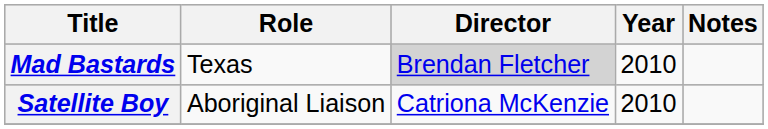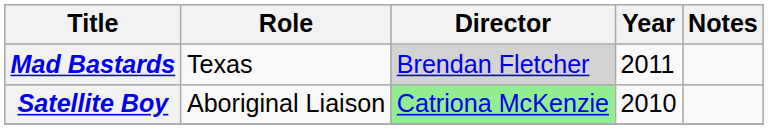 <table class="wikitable plainrowheaders sortable">
 <tr>
 <th scope="col" class="unsortable">Title</th>
 <th scope="col">Role</th>
 <th scope="col">Director</th>
 <th scope="col">Year</th>
 <th scope="col" class="unsortable">Notes</th>
 </tr>
 <tr>
 <th scope="row"><em><a href='#'>Mad Bastards</a></em></th>
 <td>Texas</td>
 <td style="background: lightgrey;"><a href='#'>Brendan Fletcher</a></td>
-<td>2010</td>
+<td>2011</td>
 <td></td>
 </tr>
 <tr>
 <th scope="row"><em><a href='#'>Satellite Boy</a></em></th>
 <td>Aboriginal Liaison</td>
-<td><a href='#'>Catriona McKenzie</a></td>
+<td style="background: lightgreen;"><a href='#'>Catriona McKenzie</a></td>
 <td>2010</td>
 <td></td>
 </tr>
 <tr>
 </tr>
 </table>
